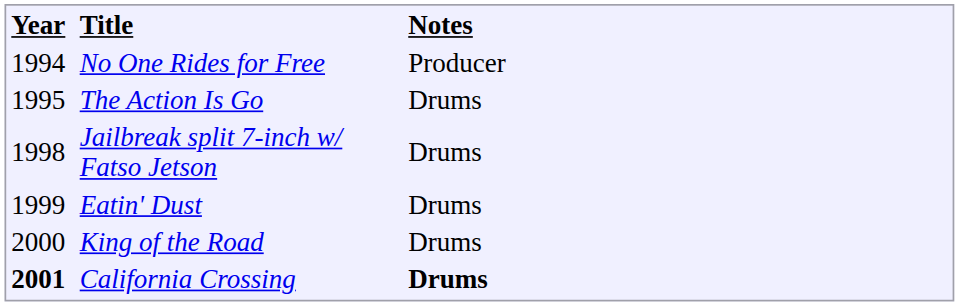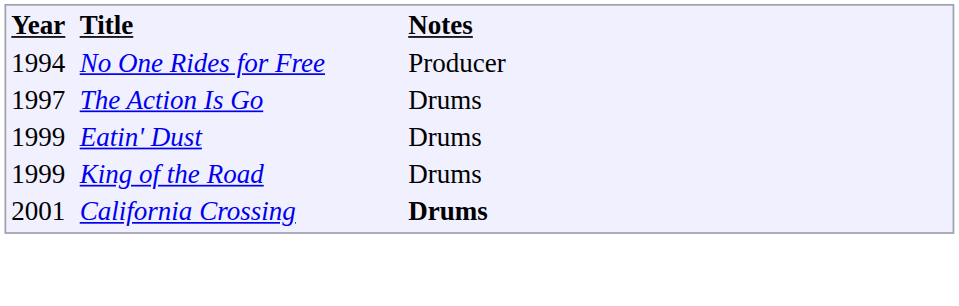 <table style="border: 1px solid #a0a0aa; background-color: #f0f0ff; width: 90%; margin-left:8px;">
 <tr>
 <td width=5%><u><strong>Year</strong></u></td>
 <td width=30%><u><strong>Title</strong></u></td>
 <td width=50%><u><strong>Notes</strong></u></td>
 </tr>
 <tr>
 <td>1994</td>
 <td><em><a href='#'>No One Rides for Free</a></em></td>
 <td>Producer</td>
 </tr>
 <tr>
-<td>1995</td>
+<td>1997</td>
 <td><em><a href='#'>The Action Is Go</a></em></td>
-<td>Drums</td>
-</tr>
-<tr>
-<td>1998</td>
-<td><em><a href='#'>Jailbreak split 7-inch w/ Fatso Jetson</a></em></td>
 <td>Drums</td>
 </tr>
 <tr>
 <td>1999</td>
 <td><em><a href='#'>Eatin' Dust</a></em></td>
 <td>Drums</td>
 </tr>
 <tr>
-<td>2000</td>
+<td>1999</td>
 <td><em><a href='#'>King of the Road</a></em></td>
 <td>Drums</td>
 </tr>
 <tr>
-<td><strong>2001</strong></td>
+<td>2001</td>
 <td><em><a href='#'>California Crossing</a></em></td>
 <td><strong>Drums</strong></td>
 </tr>
 </table>
